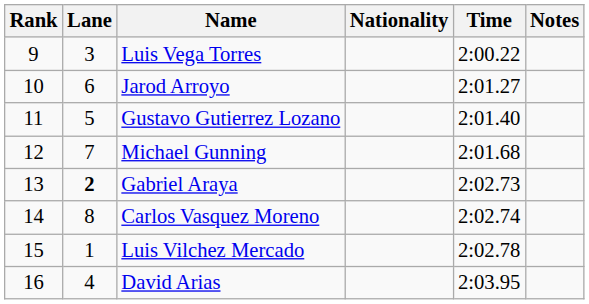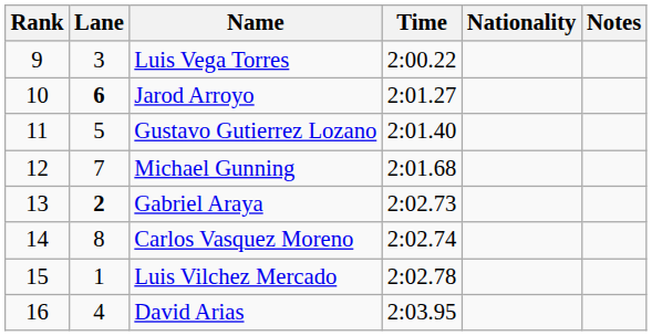 <table class="wikitable sortable" style="text-align:center">
 <tr>
 <th>Rank</th>
 <th>Lane</th>
 <th>Name</th>
+<th>Time</th>
 <th>Nationality</th>
-<th>Time</th>
 <th>Notes</th>
 </tr>
 <tr>
 <td>9</td>
 <td>3</td>
 <td align=left><a href='#'>Luis Vega Torres</a></td>
+<td>2:00.22</td>
 <td align=left></td>
-<td>2:00.22</td>
 <td></td>
 </tr>
 <tr>
 <td>10</td>
-<td>6</td>
+<td><strong>6</strong></td>
 <td align=left><a href='#'>Jarod Arroyo</a></td>
+<td>2:01.27</td>
 <td align=left></td>
-<td>2:01.27</td>
 <td></td>
 </tr>
 <tr>
 <td>11</td>
 <td>5</td>
 <td align=left><a href='#'>Gustavo Gutierrez Lozano</a></td>
+<td>2:01.40</td>
 <td align=left></td>
-<td>2:01.40</td>
 <td></td>
 </tr>
 <tr>
 <td>12</td>
 <td>7</td>
 <td align=left><a href='#'>Michael Gunning</a></td>
+<td>2:01.68</td>
 <td align=left></td>
-<td>2:01.68</td>
 <td></td>
 </tr>
 <tr>
 <td>13</td>
 <td><strong>2</strong></td>
 <td align=left><a href='#'>Gabriel Araya</a></td>
+<td>2:02.73</td>
 <td align=left></td>
-<td>2:02.73</td>
 <td></td>
 </tr>
 <tr>
 <td>14</td>
 <td>8</td>
 <td align=left><a href='#'>Carlos Vasquez Moreno</a></td>
+<td>2:02.74</td>
 <td align=left></td>
-<td>2:02.74</td>
 <td></td>
 </tr>
 <tr>
 <td>15</td>
 <td>1</td>
 <td align=left><a href='#'>Luis Vilchez Mercado</a></td>
+<td>2:02.78</td>
 <td align=left></td>
-<td>2:02.78</td>
 <td></td>
 </tr>
 <tr>
 <td>16</td>
 <td>4</td>
 <td align=left><a href='#'>David Arias</a></td>
+<td>2:03.95</td>
 <td align=left></td>
-<td>2:03.95</td>
 <td></td>
 </tr>
 </table>
